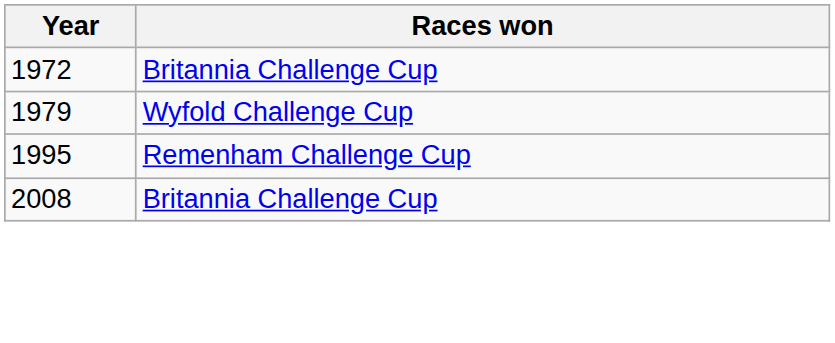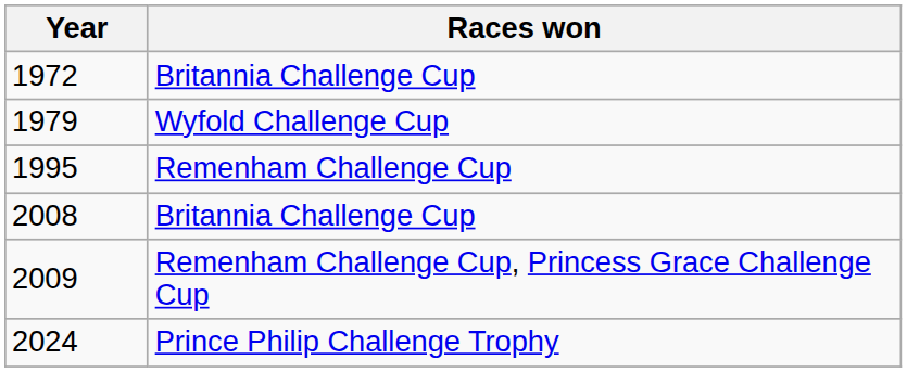 <table class="wikitable">
 <tr>
 <th width=70>Year</th>
 <th width=400>Races won</th>
 </tr>
 <tr>
 <td>1972</td>
 <td><a href='#'>Britannia Challenge Cup</a></td>
 </tr>
 <tr>
 <td>1979</td>
 <td><a href='#'>Wyfold Challenge Cup</a></td>
 </tr>
 <tr>
 <td>1995</td>
 <td><a href='#'>Remenham Challenge Cup</a></td>
 </tr>
 <tr>
 <td>2008</td>
 <td><a href='#'>Britannia Challenge Cup</a></td>
 </tr>
+<tr>
+<td>2009</td>
+<td><a href='#'>Remenham Challenge Cup</a>, <a href='#'>Princess Grace Challenge Cup</a></td>
+</tr>
+<tr>
+<td>2024</td>
+<td><a href='#'>Prince Philip Challenge Trophy</a></td>
+</tr>
 </table>
